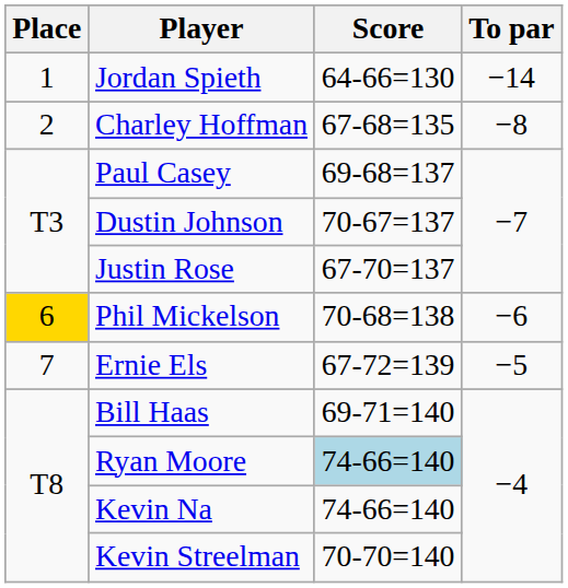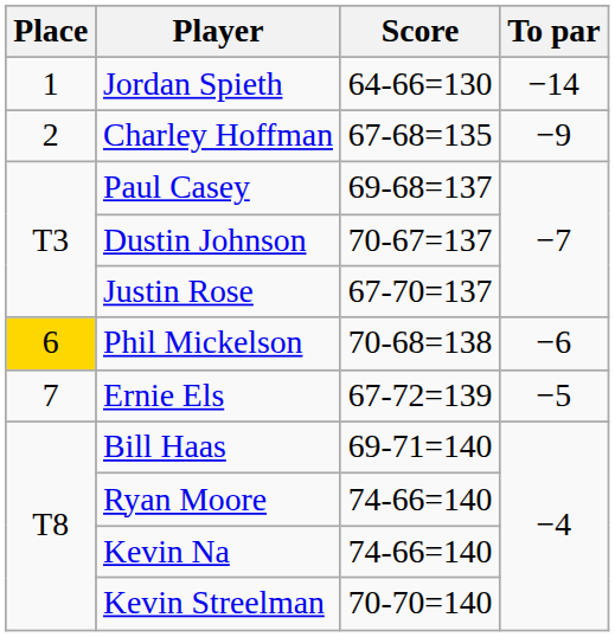 <table class="wikitable">
 <tr>
 <th>Place</th>
 <th>Player</th>
 <th>Score</th>
 <th>To par</th>
 </tr>
 <tr>
 <td align=center>1</td>
 <td> <a href='#'>Jordan Spieth</a></td>
 <td>64-66=130</td>
 <td align=center>−14</td>
 </tr>
 <tr>
 <td align=center>2</td>
 <td> <a href='#'>Charley Hoffman</a></td>
 <td>67-68=135</td>
-<td align=center>−8</td>
+<td align=center>−9</td>
 </tr>
 <tr>
 <td rowspan=3 align=center>T3</td>
 <td> <a href='#'>Paul Casey</a></td>
 <td>69-68=137</td>
 <td rowspan=3 align=center>−7</td>
 </tr>
 <tr>
 <td> <a href='#'>Dustin Johnson</a></td>
 <td>70-67=137</td>
 </tr>
 <tr>
 <td> <a href='#'>Justin Rose</a></td>
 <td>67-70=137</td>
 </tr>
 <tr>
 <td align=center style="background: gold;">6</td>
 <td> <a href='#'>Phil Mickelson</a></td>
 <td>70-68=138</td>
 <td align=center>−6</td>
 </tr>
 <tr>
 <td align=center>7</td>
 <td> <a href='#'>Ernie Els</a></td>
 <td>67-72=139</td>
 <td align=center>−5</td>
 </tr>
 <tr>
 <td rowspan=4 align=center>T8</td>
 <td> <a href='#'>Bill Haas</a></td>
 <td>69-71=140</td>
 <td rowspan=4 align=center>−4</td>
 </tr>
 <tr>
 <td> <a href='#'>Ryan Moore</a></td>
-<td style="background: lightblue;">74-66=140</td>
+<td>74-66=140</td>
 </tr>
 <tr>
 <td> <a href='#'>Kevin Na</a></td>
 <td>74-66=140</td>
 </tr>
 <tr>
 <td> <a href='#'>Kevin Streelman</a></td>
 <td>70-70=140</td>
 </tr>
 </table>
